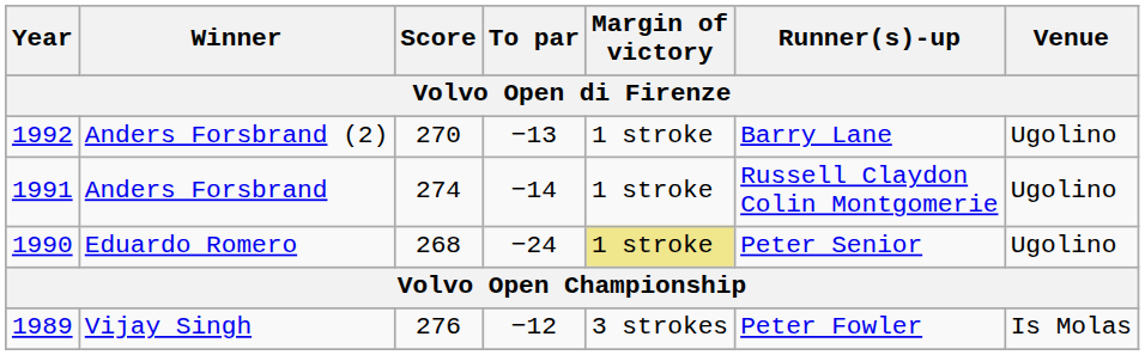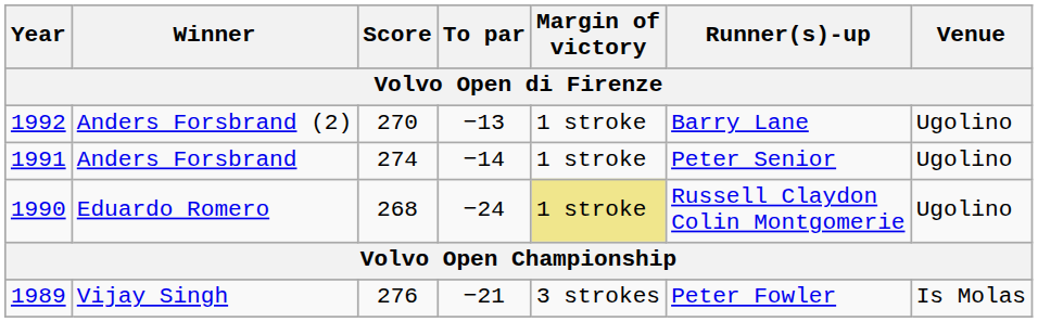 <table class=wikitable style="font-size:95%">
 <tr>
 <th>Year</th>
 <th>Winner</th>
 <th>Score</th>
 <th>To par</th>
 <th>Margin of<br>victory</th>
 <th>Runner(s)-up</th>
 <th>Venue</th>
 </tr>
 <tr>
 <th colspan=8>Volvo Open di Firenze</th>
 </tr>
 <tr>
 <td><a href='#'>1992</a></td>
 <td> <a href='#'>Anders Forsbrand</a> (2)</td>
 <td align=center>270</td>
 <td align=center>−13</td>
 <td>1 stroke</td>
 <td> <a href='#'>Barry Lane</a></td>
 <td>Ugolino</td>
 </tr>
 <tr>
 <td><a href='#'>1991</a></td>
 <td> <a href='#'>Anders Forsbrand</a></td>
 <td align=center>274</td>
 <td align=center>−14</td>
 <td>1 stroke</td>
-<td> <a href='#'>Russell Claydon</a><br> <a href='#'>Colin Montgomerie</a></td>
+<td> <a href='#'>Peter Senior</a></td>
 <td>Ugolino</td>
 </tr>
 <tr>
 <td><a href='#'>1990</a></td>
 <td> <a href='#'>Eduardo Romero</a></td>
 <td align=center>268</td>
 <td align=center>−24</td>
 <td style="background: khaki;">1 stroke</td>
-<td> <a href='#'>Peter Senior</a></td>
+<td> <a href='#'>Russell Claydon</a><br> <a href='#'>Colin Montgomerie</a></td>
 <td>Ugolino</td>
 </tr>
 <tr>
 <th colspan=8>Volvo Open Championship</th>
 </tr>
 <tr>
 <td><a href='#'>1989</a></td>
 <td> <a href='#'>Vijay Singh</a></td>
 <td align=center>276</td>
-<td align=center>−12</td>
+<td align=center>−21</td>
 <td>3 strokes</td>
 <td> <a href='#'>Peter Fowler</a></td>
 <td>Is Molas</td>
 </tr>
 </table>
